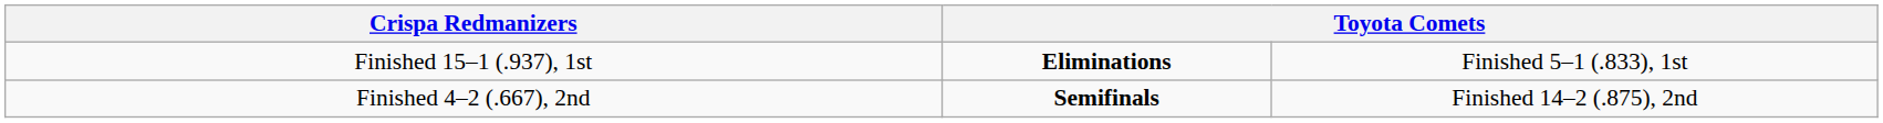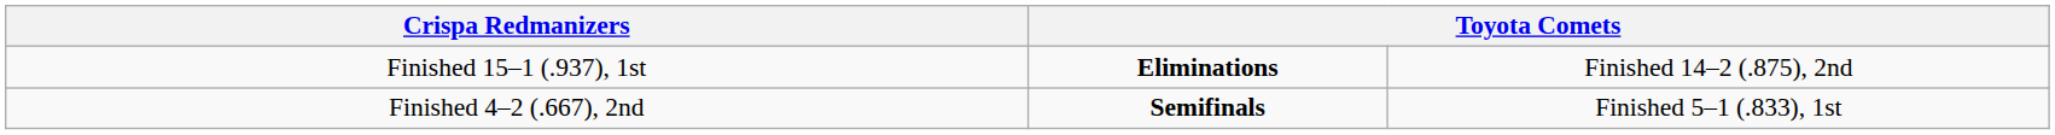 <table class=wikitable width=100%>
 <tr align=center>
 <th colspan=2 width=45%><a href='#'>Crispa Redmanizers</a></th>
 <th colspan=2 width=45%><a href='#'>Toyota Comets</a></th>
 </tr>
 <tr align=center>
 <td>Finished 15–1 (.937), 1st</td>
 <td colspan=2><strong>Eliminations</strong></td>
-<td>Finished 5–1 (.833), 1st</td>
+<td>Finished 14–2 (.875), 2nd</td>
 </tr>
 <tr align=center>
 <td>Finished 4–2 (.667), 2nd</td>
 <td colspan=2><strong>Semifinals</strong></td>
-<td>Finished 14–2 (.875), 2nd</td>
+<td>Finished 5–1 (.833), 1st</td>
 </tr>
 </table>
